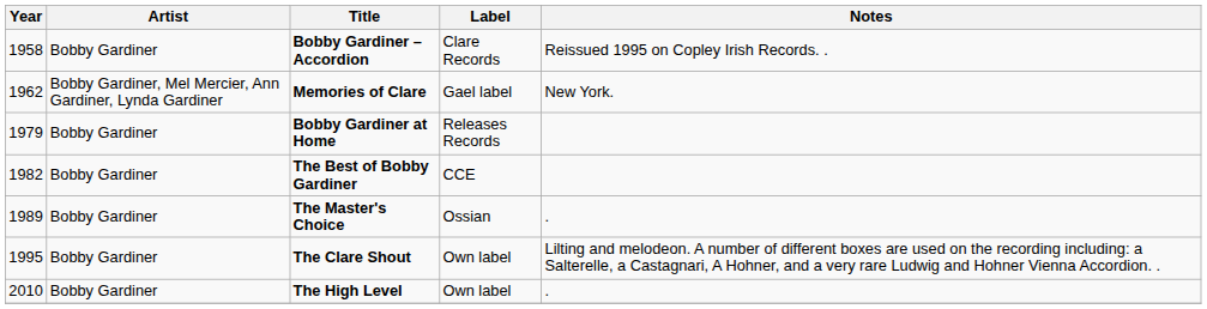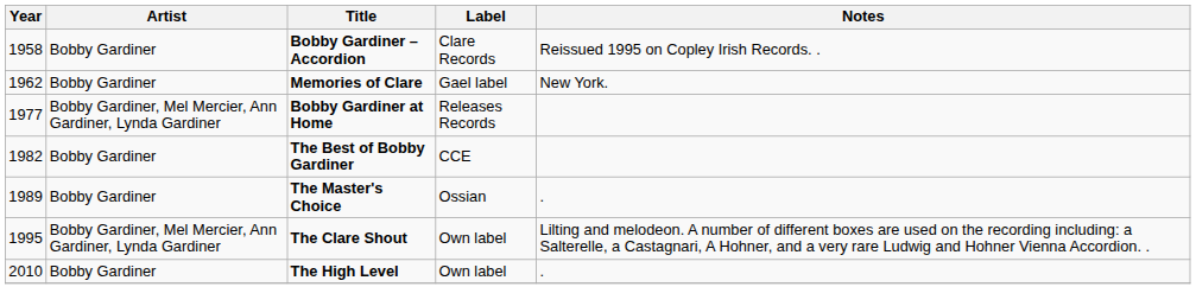 <table class="wikitable">
 <tr>
 <th>Year</th>
 <th>Artist</th>
 <th>Title</th>
 <th>Label</th>
 <th>Notes</th>
 </tr>
 <tr>
 <td>1958</td>
 <td>Bobby Gardiner</td>
 <td><strong>Bobby Gardiner – Accordion</strong></td>
 <td>Clare Records</td>
 <td>Reissued 1995 on Copley Irish Records. .</td>
 </tr>
 <tr>
 <td>1962</td>
-<td>Bobby Gardiner, Mel Mercier, Ann Gardiner, Lynda Gardiner</td>
+<td>Bobby Gardiner</td>
 <td><strong> Memories of Clare</strong></td>
 <td>Gael label</td>
 <td>New York.</td>
 </tr>
 <tr>
-<td>1979</td>
-<td>Bobby Gardiner</td>
+<td>1977</td>
+<td>Bobby Gardiner, Mel Mercier, Ann Gardiner, Lynda Gardiner</td>
 <td><strong>Bobby Gardiner at Home</strong></td>
 <td>Releases Records</td>
 <td></td>
 </tr>
 <tr>
 <td>1982</td>
 <td>Bobby Gardiner</td>
 <td><strong>The Best of Bobby Gardiner</strong></td>
 <td>CCE</td>
 <td></td>
 </tr>
 <tr>
 <td>1989</td>
 <td>Bobby Gardiner</td>
 <td><strong>The Master's Choice</strong></td>
 <td>Ossian</td>
 <td>.</td>
 </tr>
 <tr>
 <td>1995</td>
-<td>Bobby Gardiner</td>
+<td>Bobby Gardiner, Mel Mercier, Ann Gardiner, Lynda Gardiner</td>
 <td><strong>The Clare Shout</strong></td>
 <td>Own label</td>
 <td>Lilting and melodeon. A number of different boxes are used on the recording including: a Salterelle, a Castagnari, A Hohner, and a very rare Ludwig and Hohner Vienna Accordion. .</td>
 </tr>
 <tr>
 <td>2010</td>
 <td>Bobby Gardiner</td>
 <td><strong>The High Level</strong></td>
 <td>Own label</td>
 <td>.</td>
 </tr>
 <tr>
 </tr>
 </table>
